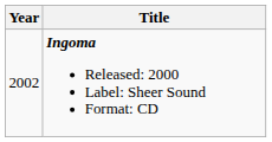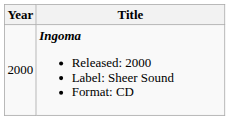 <table class="wikitable">
 <tr>
 <th>Year</th>
 <th style="width:225px;">Title</th>
 </tr>
 <tr>
-<td>2002</td>
+<td>2000</td>
 <td><strong><em>Ingoma</em></strong><br><ul><li>Released: 2000</li><li>Label: Sheer Sound </li><li>Format: CD</li></ul></td>
 </tr>
 </table>
